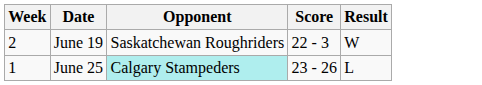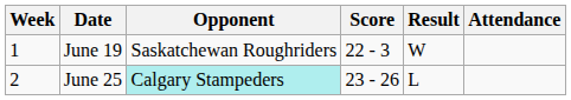 <table class="wikitable">
 <tr>
 <th>Week</th>
 <th>Date</th>
 <th>Opponent</th>
 <th>Score</th>
 <th>Result</th>
+<th>Attendance</th>
 </tr>
 <tr>
-<td>2</td>
+<td>1</td>
 <td>June 19</td>
 <td>Saskatchewan Roughriders</td>
 <td>22 - 3</td>
 <td>W</td>
+<td></td>
 </tr>
 <tr>
-<td>1</td>
+<td>2</td>
 <td>June 25</td>
 <td style="background: paleturquoise;">Calgary Stampeders</td>
 <td>23 - 26</td>
 <td>L</td>
+<td></td>
 </tr>
 </table>
